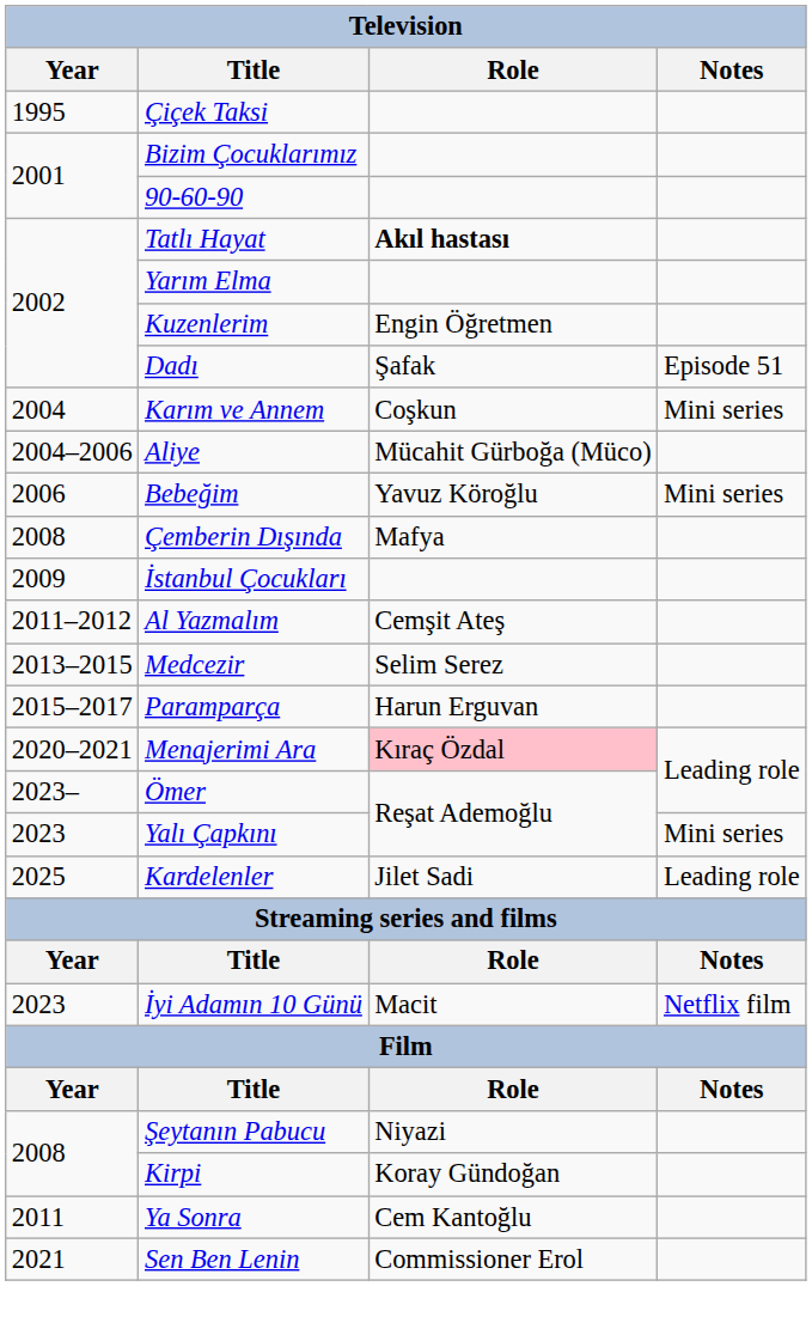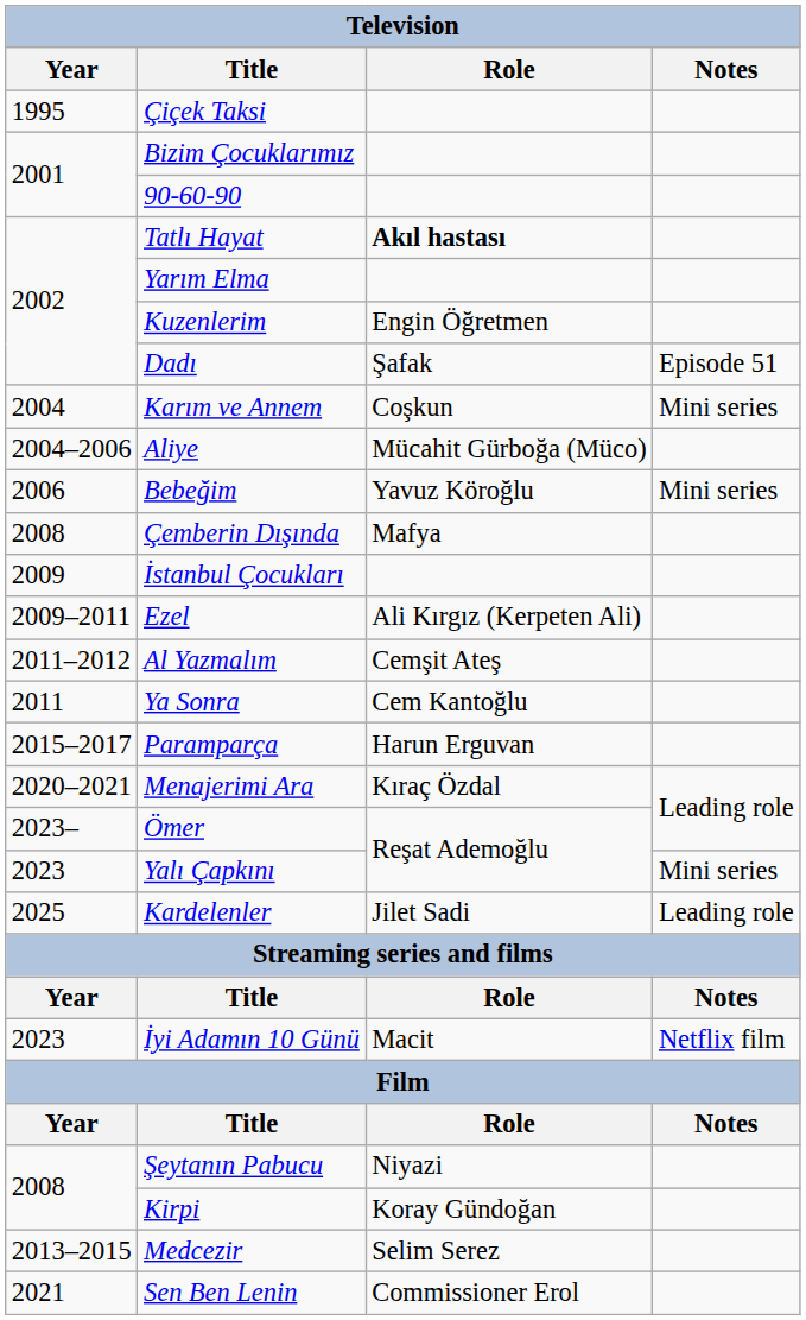 <table class="wikitable">
 <tr>
 <th colspan="4" style="background:LightSteelBlue">Television</th>
 </tr>
 <tr>
 <th>Year</th>
 <th>Title</th>
 <th>Role</th>
 <th>Notes</th>
 </tr>
 <tr>
 <td>1995</td>
 <td><em><a href='#'>Çiçek Taksi</a></em></td>
 <td></td>
 <td></td>
 </tr>
 <tr>
 <td rowspan="2">2001</td>
 <td><em><a href='#'>Bizim Çocuklarımız</a></em></td>
 <td></td>
 <td></td>
 </tr>
 <tr>
 <td><em><a href='#'>90-60-90</a></em></td>
 <td></td>
 <td></td>
 </tr>
 <tr>
 <td rowspan="4">2002</td>
 <td><em><a href='#'>Tatlı Hayat</a></em></td>
 <td><strong>Akıl hastası</strong></td>
 <td></td>
 </tr>
 <tr>
 <td><em><a href='#'>Yarım Elma</a></em></td>
 <td></td>
 <td></td>
 </tr>
 <tr>
 <td><em><a href='#'>Kuzenlerim</a></em></td>
 <td>Engin Öğretmen</td>
 <td></td>
 </tr>
 <tr>
 <td><em><a href='#'>Dadı</a></em></td>
 <td>Şafak</td>
 <td>Episode 51</td>
 </tr>
 <tr>
 <td>2004</td>
 <td><em><a href='#'>Karım ve Annem</a></em></td>
 <td>Coşkun</td>
 <td>Mini series</td>
 </tr>
 <tr>
 <td>2004–2006</td>
 <td><em><a href='#'>Aliye</a></em></td>
 <td>Mücahit Gürboğa (Müco)</td>
 <td></td>
 </tr>
 <tr>
 <td>2006</td>
 <td><em><a href='#'>Bebeğim</a></em></td>
 <td>Yavuz Köroğlu</td>
 <td>Mini series</td>
 </tr>
 <tr>
 <td>2008</td>
 <td><em><a href='#'>Çemberin Dışında</a></em></td>
 <td>Mafya</td>
 <td></td>
 </tr>
 <tr>
 <td>2009</td>
 <td><em><a href='#'>İstanbul Çocukları</a></em></td>
 <td></td>
 <td></td>
 </tr>
 <tr>
+<td>2009–2011</td>
+<td><em><a href='#'>Ezel</a></em></td>
+<td>Ali Kırgız (Kerpeten Ali)</td>
+<td></td>
+</tr>
+<tr>
 <td>2011–2012</td>
 <td><em><a href='#'>Al Yazmalım</a></em></td>
 <td>Cemşit Ateş</td>
 <td></td>
 </tr>
 <tr>
-<td>2013–2015</td>
-<td><em><a href='#'>Medcezir</a></em></td>
-<td>Selim Serez</td>
+<td>2011</td>
+<td><em><a href='#'>Ya Sonra</a></em></td>
+<td>Cem Kantoğlu</td>
 <td></td>
 </tr>
 <tr>
 <td>2015–2017</td>
 <td><em><a href='#'>Paramparça</a></em></td>
 <td>Harun Erguvan</td>
 <td></td>
 </tr>
 <tr>
 <td>2020–2021</td>
 <td><em><a href='#'>Menajerimi Ara</a></em></td>
-<td style="background: pink;">Kıraç Özdal</td>
+<td>Kıraç Özdal</td>
 <td rowspan="2">Leading role</td>
 </tr>
 <tr>
 <td>2023–</td>
 <td><em><a href='#'>Ömer</a></em></td>
 <td rowspan="2">Reşat Ademoğlu</td>
 </tr>
 <tr>
 <td>2023</td>
 <td><em><a href='#'>Yalı Çapkını</a></em></td>
 <td>Mini series</td>
 </tr>
 <tr>
 <td>2025</td>
 <td><em><a href='#'>Kardelenler</a></em></td>
 <td>Jilet Sadi</td>
 <td>Leading role</td>
 </tr>
 <tr>
 <th colspan="4" style="background:LightSteelBlue">Streaming series and films</th>
 </tr>
 <tr>
 <th>Year</th>
 <th>Title</th>
 <th>Role</th>
 <th>Notes</th>
 </tr>
 <tr>
 <td>2023</td>
 <td><em><a href='#'>İyi Adamın 10 Günü</a></em></td>
 <td>Macit</td>
 <td><a href='#'>Netflix</a> film</td>
 </tr>
 <tr>
 <th colspan="4" style="background:LightSteelBlue">Film</th>
 </tr>
 <tr>
 <th>Year</th>
 <th>Title</th>
 <th>Role</th>
 <th>Notes</th>
 </tr>
 <tr>
 <td rowspan="2">2008</td>
 <td><em><a href='#'>Şeytanın Pabucu</a></em></td>
 <td>Niyazi</td>
 <td></td>
 </tr>
 <tr>
 <td><em><a href='#'>Kirpi</a></em></td>
 <td>Koray Gündoğan</td>
 <td></td>
 </tr>
 <tr>
-<td>2011</td>
-<td><em><a href='#'>Ya Sonra</a></em></td>
-<td>Cem Kantoğlu</td>
+<td>2013–2015</td>
+<td><em><a href='#'>Medcezir</a></em></td>
+<td>Selim Serez</td>
 <td></td>
 </tr>
 <tr>
 <td>2021</td>
 <td><em><a href='#'>Sen Ben Lenin</a></em></td>
 <td>Commissioner Erol</td>
 <td></td>
 </tr>
 </table>
